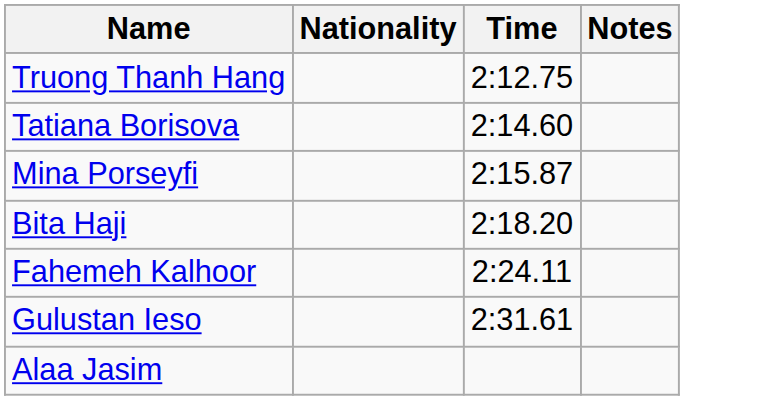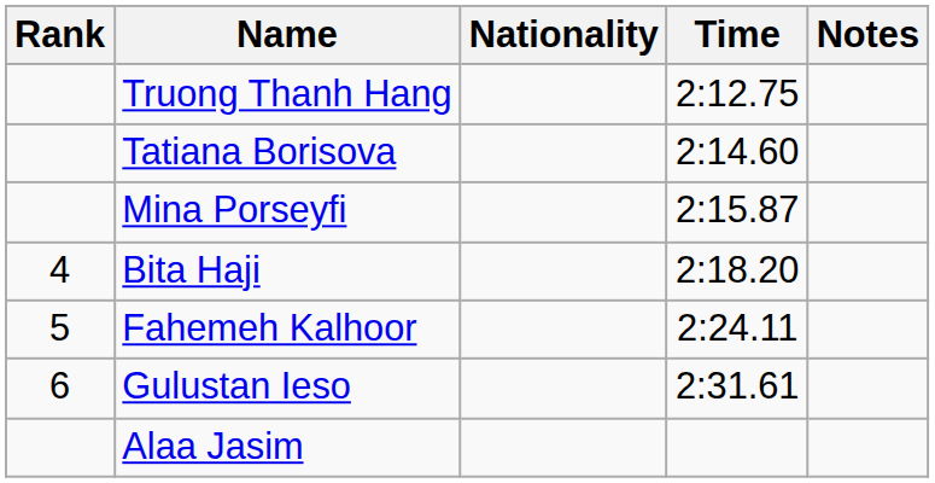 <table class="wikitable sortable" style="text-align:center">
 <tr>
+<th>Rank</th>
 <th>Name</th>
 <th>Nationality</th>
 <th>Time</th>
 <th>Notes</th>
 </tr>
 <tr>
+<td></td>
 <td align=left><a href='#'>Truong Thanh Hang</a></td>
 <td align=left></td>
 <td>2:12.75</td>
 <td></td>
 </tr>
 <tr>
+<td></td>
 <td align=left><a href='#'>Tatiana Borisova</a></td>
 <td align=left></td>
 <td>2:14.60</td>
 <td></td>
 </tr>
 <tr>
+<td></td>
 <td align=left><a href='#'>Mina Porseyfi</a></td>
 <td align=left></td>
 <td>2:15.87</td>
 <td></td>
 </tr>
 <tr>
+<td>4</td>
 <td align=left><a href='#'>Bita Haji</a></td>
 <td align=left></td>
 <td>2:18.20</td>
 <td></td>
 </tr>
 <tr>
+<td>5</td>
 <td align=left><a href='#'>Fahemeh Kalhoor</a></td>
 <td align=left></td>
 <td>2:24.11</td>
 <td></td>
 </tr>
 <tr>
+<td>6</td>
 <td align=left><a href='#'>Gulustan Ieso</a></td>
 <td align=left></td>
 <td>2:31.61</td>
 <td></td>
 </tr>
 <tr>
+<td></td>
 <td align=left><a href='#'>Alaa Jasim</a></td>
 <td align=left></td>
 <td></td>
 <td></td>
 </tr>
 </table>
